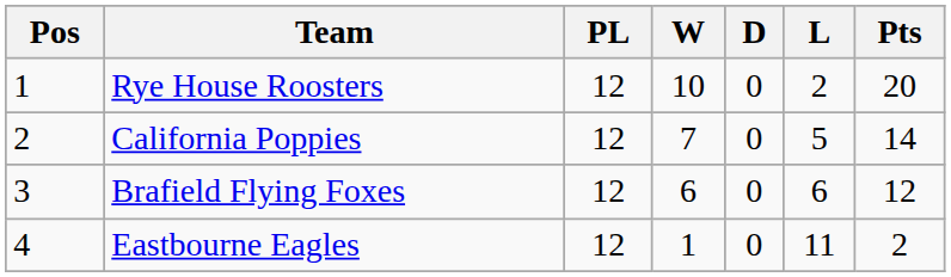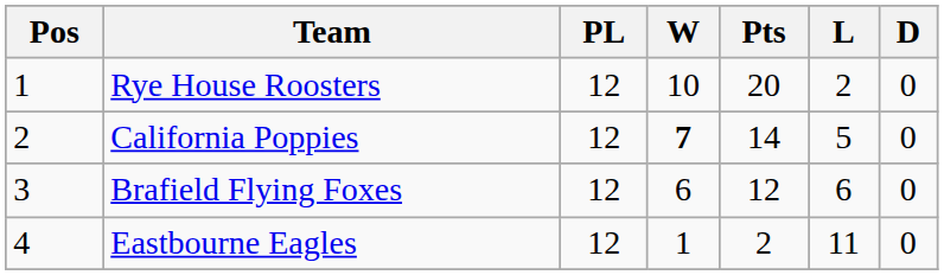 <table class=wikitable width="450">
 <tr>
 <th>Pos</th>
 <th>Team</th>
 <th>PL</th>
 <th>W</th>
+<th>Pts</th>
+<th>L</th>
 <th>D</th>
-<th>L</th>
-<th>Pts</th>
 </tr>
 <tr>
 <td>1</td>
 <td><a href='#'>Rye House Roosters</a></td>
 <td align="center">12</td>
 <td align="center">10</td>
+<td align="center">20</td>
+<td align="center">2</td>
 <td align="center">0</td>
-<td align="center">2</td>
-<td align="center">20</td>
 </tr>
 <tr>
 <td>2</td>
 <td><a href='#'>California Poppies</a></td>
 <td align="center">12</td>
-<td align="center">7</td>
+<td align="center"><strong>7</strong></td>
+<td align="center">14</td>
+<td align="center">5</td>
 <td align="center">0</td>
-<td align="center">5</td>
-<td align="center">14</td>
 </tr>
 <tr>
 <td>3</td>
 <td><a href='#'>Brafield Flying Foxes</a></td>
 <td align="center">12</td>
 <td align="center">6</td>
+<td align="center">12</td>
+<td align="center">6</td>
 <td align="center">0</td>
-<td align="center">6</td>
-<td align="center">12</td>
 </tr>
 <tr>
 <td>4</td>
 <td><a href='#'>Eastbourne Eagles</a></td>
 <td align="center">12</td>
 <td align="center">1</td>
+<td align="center">2</td>
+<td align="center">11</td>
 <td align="center">0</td>
-<td align="center">11</td>
-<td align="center">2</td>
 </tr>
 </table>
